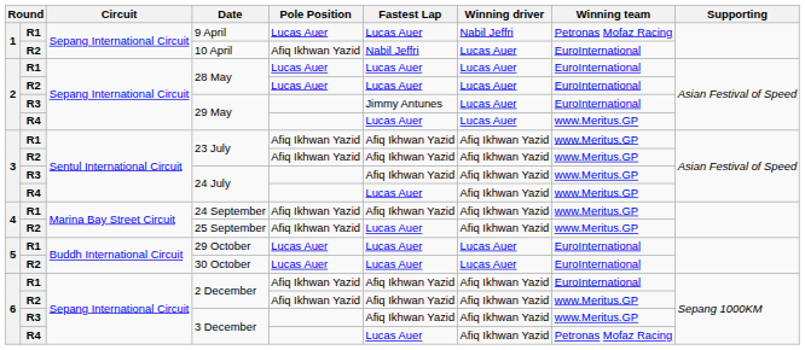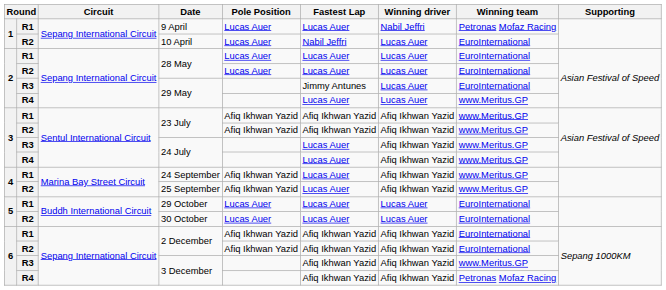 <table class="wikitable" style="font-size: 85%;">
 <tr>
 <th colspan=2>Round</th>
 <th>Circuit</th>
 <th>Date</th>
 <th>Pole Position</th>
 <th>Fastest Lap</th>
 <th>Winning driver</th>
 <th>Winning team</th>
 <th>Supporting</th>
 </tr>
 <tr>
 <th rowspan=2>1</th>
 <th>R1</th>
 <td rowspan=2 nowrap> <a href='#'>Sepang International Circuit</a></td>
 <td>9 April</td>
 <td> <a href='#'>Lucas Auer</a></td>
 <td> <a href='#'>Lucas Auer</a></td>
 <td> <a href='#'>Nabil Jeffri</a></td>
 <td nowrap> <a href='#'>Petronas</a> <a href='#'>Mofaz Racing</a></td>
 <td rowspan=2 nowrap><em></em></td>
 </tr>
 <tr>
 <th>R2</th>
 <td>10 April</td>
-<td nowrap> Afiq Ikhwan Yazid</td>
+<td> <a href='#'>Lucas Auer</a></td>
 <td> <a href='#'>Nabil Jeffri</a></td>
 <td> <a href='#'>Lucas Auer</a></td>
 <td> <a href='#'>EuroInternational</a></td>
 </tr>
 <tr>
 <th rowspan=4>2</th>
 <th>R1</th>
 <td rowspan=4> <a href='#'>Sepang International Circuit</a></td>
 <td rowspan=2>28 May</td>
 <td> <a href='#'>Lucas Auer</a></td>
 <td> <a href='#'>Lucas Auer</a></td>
 <td> <a href='#'>Lucas Auer</a></td>
 <td> <a href='#'>EuroInternational</a></td>
 <td rowspan=4 nowrap><em>Asian Festival of Speed</em></td>
 </tr>
 <tr>
 <th>R2</th>
 <td> <a href='#'>Lucas Auer</a></td>
 <td> <a href='#'>Lucas Auer</a></td>
 <td> <a href='#'>Lucas Auer</a></td>
 <td> <a href='#'>EuroInternational</a></td>
 </tr>
 <tr>
 <th>R3</th>
 <td rowspan=2>29 May</td>
 <td></td>
 <td> Jimmy Antunes</td>
 <td> <a href='#'>Lucas Auer</a></td>
 <td> <a href='#'>EuroInternational</a></td>
 </tr>
 <tr>
 <th>R4</th>
 <td></td>
 <td> <a href='#'>Lucas Auer</a></td>
 <td> <a href='#'>Lucas Auer</a></td>
 <td nowrap> <a href='#'>www.Meritus.GP</a></td>
 </tr>
 <tr>
 <th rowspan=4>3</th>
 <th>R1</th>
 <td rowspan=4> <a href='#'>Sentul International Circuit</a></td>
 <td rowspan=2>23 July</td>
 <td> Afiq Ikhwan Yazid</td>
 <td> Afiq Ikhwan Yazid</td>
 <td> Afiq Ikhwan Yazid</td>
 <td> <a href='#'>www.Meritus.GP</a></td>
 <td rowspan=4><em>Asian Festival of Speed</em></td>
 </tr>
 <tr>
 <th>R2</th>
 <td> Afiq Ikhwan Yazid</td>
 <td> Afiq Ikhwan Yazid</td>
 <td> Afiq Ikhwan Yazid</td>
 <td> <a href='#'>www.Meritus.GP</a></td>
 </tr>
 <tr>
 <th>R3</th>
 <td rowspan=2>24 July</td>
 <td></td>
-<td> Afiq Ikhwan Yazid</td>
+<td> <a href='#'>Lucas Auer</a></td>
 <td> Afiq Ikhwan Yazid</td>
 <td> <a href='#'>www.Meritus.GP</a></td>
 </tr>
 <tr>
 <th>R4</th>
 <td></td>
 <td> <a href='#'>Lucas Auer</a></td>
 <td> Afiq Ikhwan Yazid</td>
 <td> <a href='#'>www.Meritus.GP</a></td>
 </tr>
 <tr>
 <th rowspan=2>4</th>
 <th>R1</th>
 <td rowspan=2> <a href='#'>Marina Bay Street Circuit</a></td>
 <td nowrap>24 September</td>
 <td nowrap> Afiq Ikhwan Yazid</td>
-<td> Afiq Ikhwan Yazid</td>
+<td> <a href='#'>Lucas Auer</a></td>
 <td nowrap> Afiq Ikhwan Yazid</td>
 <td nowrap> <a href='#'>www.Meritus.GP</a></td>
 <td rowspan=2><em></em></td>
 </tr>
 <tr>
 <th>R2</th>
 <td>25 September</td>
 <td> Afiq Ikhwan Yazid</td>
 <td> <a href='#'>Lucas Auer</a></td>
 <td> Afiq Ikhwan Yazid</td>
 <td> <a href='#'>www.Meritus.GP</a></td>
 </tr>
 <tr>
 <th rowspan=2>5</th>
 <th>R1</th>
 <td rowspan=2 nowrap> <a href='#'>Buddh International Circuit</a></td>
 <td>29 October</td>
 <td> <a href='#'>Lucas Auer</a></td>
 <td> <a href='#'>Lucas Auer</a></td>
 <td> <a href='#'>Lucas Auer</a></td>
 <td> <a href='#'>EuroInternational</a></td>
 <td rowspan=2><em></em></td>
 </tr>
 <tr>
 <th>R2</th>
 <td>30 October</td>
 <td> <a href='#'>Lucas Auer</a></td>
 <td> <a href='#'>Lucas Auer</a></td>
 <td> <a href='#'>Lucas Auer</a></td>
 <td> <a href='#'>EuroInternational</a></td>
 </tr>
 <tr>
 <th rowspan=4>6</th>
 <th>R1</th>
 <td rowspan=4 nowrap> <a href='#'>Sepang International Circuit</a></td>
 <td rowspan=2>2 December</td>
 <td nowrap> Afiq Ikhwan Yazid</td>
 <td nowrap> Afiq Ikhwan Yazid</td>
 <td nowrap> Afiq Ikhwan Yazid</td>
 <td> <a href='#'>EuroInternational</a></td>
 <td rowspan=4><em>Sepang 1000KM</em></td>
 </tr>
 <tr>
 <th>R2</th>
 <td> Afiq Ikhwan Yazid</td>
 <td> Afiq Ikhwan Yazid</td>
 <td> Afiq Ikhwan Yazid</td>
-<td> <a href='#'>www.Meritus.GP</a></td>
+<td> <a href='#'>EuroInternational</a></td>
 </tr>
 <tr>
 <th>R3</th>
 <td rowspan=2>3 December</td>
 <td></td>
 <td> Afiq Ikhwan Yazid</td>
 <td> Afiq Ikhwan Yazid</td>
 <td> <a href='#'>www.Meritus.GP</a></td>
 </tr>
 <tr>
 <th>R4</th>
 <td></td>
-<td> <a href='#'>Lucas Auer</a></td>
+<td> Afiq Ikhwan Yazid</td>
 <td> Afiq Ikhwan Yazid</td>
 <td nowrap> <a href='#'>Petronas</a> <a href='#'>Mofaz Racing</a></td>
 </tr>
 </table>
